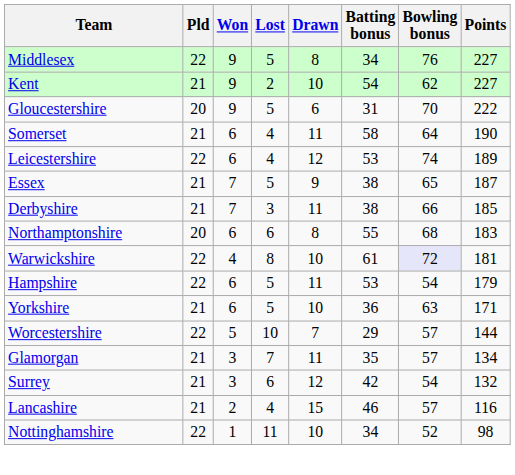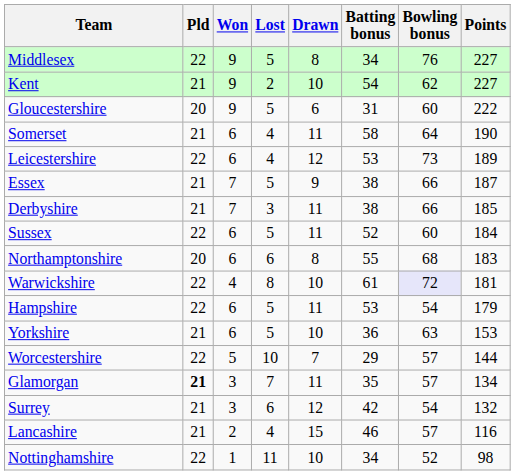 <table class="wikitable" style="text-align:center;">
 <tr>
 <th width=175>Team</th>
 <th width=20 abbr="Played">Pld</th>
 <th width=20 abbr="Won"><a href='#'>Won</a></th>
 <th width=20 abbr="Lost"><a href='#'>Lost</a></th>
 <th width=20 abbr="Drawn"><a href='#'>Drawn</a></th>
 <th width=20 abbr="Bonus points">Batting bonus</th>
 <th width=20 abbr="Bonus points">Bowling bonus</th>
 <th width=20 abbr="Points">Points</th>
 </tr>
 <tr style="background:#ccffcc;">
 <td style="text-align:left;"><a href='#'>Middlesex</a></td>
 <td>22</td>
 <td>9</td>
 <td>5</td>
 <td>8</td>
 <td>34</td>
 <td>76</td>
 <td>227</td>
 </tr>
 <tr style="background:#ccffcc;">
 <td style="text-align:left;"><a href='#'>Kent</a></td>
 <td>21</td>
 <td>9</td>
 <td>2</td>
 <td>10</td>
 <td>54</td>
 <td>62</td>
 <td>227</td>
 </tr>
 <tr>
 <td style="text-align:left;"><a href='#'>Gloucestershire</a></td>
 <td>20</td>
 <td>9</td>
 <td>5</td>
 <td>6</td>
 <td>31</td>
-<td>70</td>
+<td>60</td>
 <td>222</td>
 </tr>
 <tr>
 <td style="text-align:left;"><a href='#'>Somerset</a></td>
 <td>21</td>
 <td>6</td>
 <td>4</td>
 <td>11</td>
 <td>58</td>
 <td>64</td>
 <td>190</td>
 </tr>
 <tr>
 <td style="text-align:left;"><a href='#'>Leicestershire</a></td>
 <td>22</td>
 <td>6</td>
 <td>4</td>
 <td>12</td>
 <td>53</td>
-<td>74</td>
+<td>73</td>
 <td>189</td>
 </tr>
 <tr>
 <td style="text-align:left;"><a href='#'>Essex</a></td>
 <td>21</td>
 <td>7</td>
 <td>5</td>
 <td>9</td>
 <td>38</td>
-<td>65</td>
+<td>66</td>
 <td>187</td>
 </tr>
 <tr>
 <td style="text-align:left;"><a href='#'>Derbyshire</a></td>
 <td>21</td>
 <td>7</td>
 <td>3</td>
 <td>11</td>
 <td>38</td>
 <td>66</td>
 <td>185</td>
+</tr>
+<tr>
+<td style="text-align:left;"><a href='#'>Sussex</a></td>
+<td>22</td>
+<td>6</td>
+<td>5</td>
+<td>11</td>
+<td>52</td>
+<td>60</td>
+<td>184</td>
 </tr>
 <tr>
 <td style="text-align:left;"><a href='#'>Northamptonshire</a></td>
 <td>20</td>
 <td>6</td>
 <td>6</td>
 <td>8</td>
 <td>55</td>
 <td>68</td>
 <td>183</td>
 </tr>
 <tr>
 <td style="text-align:left;"><a href='#'>Warwickshire</a></td>
 <td>22</td>
 <td>4</td>
 <td>8</td>
 <td>10</td>
 <td>61</td>
 <td style="background: lavender;">72</td>
 <td>181</td>
 </tr>
 <tr>
 <td style="text-align:left;"><a href='#'>Hampshire</a></td>
 <td>22</td>
 <td>6</td>
 <td>5</td>
 <td>11</td>
 <td>53</td>
 <td>54</td>
 <td>179</td>
 </tr>
 <tr>
 <td style="text-align:left;"><a href='#'>Yorkshire</a></td>
 <td>21</td>
 <td>6</td>
 <td>5</td>
 <td>10</td>
 <td>36</td>
 <td>63</td>
-<td>171</td>
+<td>153</td>
 </tr>
 <tr>
 <td style="text-align:left;"><a href='#'>Worcestershire</a></td>
 <td>22</td>
 <td>5</td>
 <td>10</td>
 <td>7</td>
 <td>29</td>
 <td>57</td>
 <td>144</td>
 </tr>
 <tr>
 <td style="text-align:left;"><a href='#'>Glamorgan</a></td>
-<td>21</td>
+<td><strong>21</strong></td>
 <td>3</td>
 <td>7</td>
 <td>11</td>
 <td>35</td>
 <td>57</td>
 <td>134</td>
 </tr>
 <tr>
 <td style="text-align:left;"><a href='#'>Surrey</a></td>
 <td>21</td>
 <td>3</td>
 <td>6</td>
 <td>12</td>
 <td>42</td>
 <td>54</td>
 <td>132</td>
 </tr>
 <tr>
 <td style="text-align:left;"><a href='#'>Lancashire</a></td>
 <td>21</td>
 <td>2</td>
 <td>4</td>
 <td>15</td>
 <td>46</td>
 <td>57</td>
 <td>116</td>
 </tr>
 <tr>
 <td style="text-align:left;"><a href='#'>Nottinghamshire</a></td>
 <td>22</td>
 <td>1</td>
 <td>11</td>
 <td>10</td>
 <td>34</td>
 <td>52</td>
 <td>98</td>
 </tr>
 </table>
